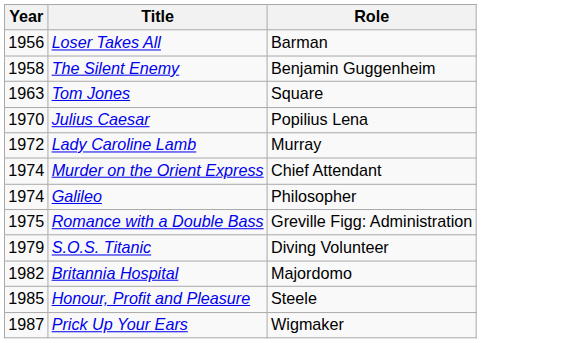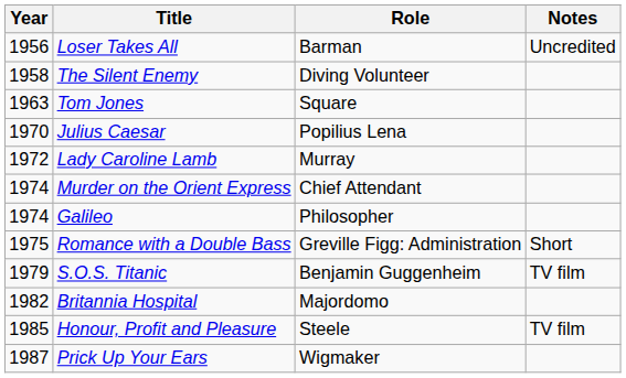 <table class="wikitable">
 <tr>
 <th>Year</th>
 <th>Title</th>
 <th>Role</th>
+<th>Notes</th>
 </tr>
 <tr>
 <td>1956</td>
 <td><em><a href='#'>Loser Takes All</a></em></td>
 <td>Barman</td>
+<td>Uncredited</td>
 </tr>
 <tr>
 <td>1958</td>
 <td><em><a href='#'>The Silent Enemy</a></em></td>
-<td>Benjamin Guggenheim</td>
+<td>Diving Volunteer</td>
+<td></td>
 </tr>
 <tr>
 <td>1963</td>
 <td><em><a href='#'>Tom Jones</a></em></td>
 <td>Square</td>
+<td></td>
 </tr>
 <tr>
 <td>1970</td>
 <td><em><a href='#'>Julius Caesar</a></em></td>
 <td>Popilius Lena</td>
+<td></td>
 </tr>
 <tr>
 <td>1972</td>
 <td><em><a href='#'>Lady Caroline Lamb</a></em></td>
 <td>Murray</td>
+<td></td>
 </tr>
 <tr>
 <td>1974</td>
 <td><em><a href='#'>Murder on the Orient Express</a></em></td>
 <td>Chief Attendant</td>
+<td></td>
 </tr>
 <tr>
 <td>1974</td>
 <td><em><a href='#'>Galileo</a></em></td>
 <td>Philosopher</td>
+<td></td>
 </tr>
 <tr>
 <td>1975</td>
 <td><em><a href='#'>Romance with a Double Bass</a></em></td>
 <td>Greville Figg: Administration</td>
+<td>Short</td>
 </tr>
 <tr>
 <td>1979</td>
 <td><em><a href='#'>S.O.S. Titanic</a></em></td>
-<td>Diving Volunteer</td>
+<td>Benjamin Guggenheim</td>
+<td>TV film</td>
 </tr>
 <tr>
 <td>1982</td>
 <td><em><a href='#'>Britannia Hospital</a></em></td>
 <td>Majordomo</td>
+<td></td>
 </tr>
 <tr>
 <td>1985</td>
 <td><em><a href='#'>Honour, Profit and Pleasure</a></em></td>
 <td>Steele</td>
+<td>TV film</td>
 </tr>
 <tr>
 <td>1987</td>
 <td><em><a href='#'>Prick Up Your Ears</a></em></td>
 <td>Wigmaker</td>
+<td></td>
 </tr>
 </table>
